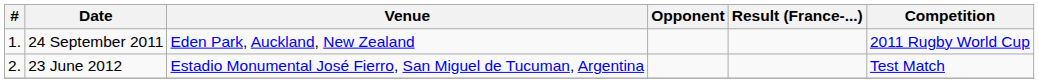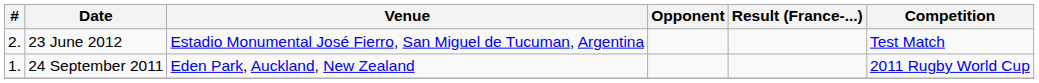 <table class="wikitable sortable">
 <tr>
 <th>#</th>
 <th>Date</th>
 <th>Venue</th>
 <th>Opponent</th>
 <th>Result (France-...)</th>
 <th>Competition</th>
 </tr>
 <tr>
+<td>2.</td>
+<td>23 June 2012</td>
+<td><a href='#'>Estadio Monumental José Fierro</a>, <a href='#'>San Miguel de Tucuman</a>, <a href='#'>Argentina</a></td>
+<td></td>
+<td></td>
+<td><a href='#'>Test Match</a></td>
+</tr>
+<tr>
 <td>1.</td>
 <td>24 September 2011</td>
 <td><a href='#'>Eden Park</a>, <a href='#'>Auckland</a>, <a href='#'>New Zealand</a></td>
 <td></td>
 <td></td>
 <td><a href='#'>2011 Rugby World Cup</a></td>
 </tr>
 <tr>
-<td>2.</td>
-<td>23 June 2012</td>
-<td><a href='#'>Estadio Monumental José Fierro</a>, <a href='#'>San Miguel de Tucuman</a>, <a href='#'>Argentina</a></td>
-<td></td>
-<td></td>
-<td><a href='#'>Test Match</a></td>
-</tr>
-<tr>
 </tr>
 </table>
